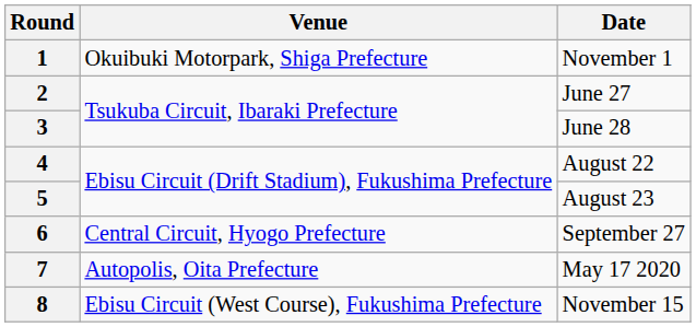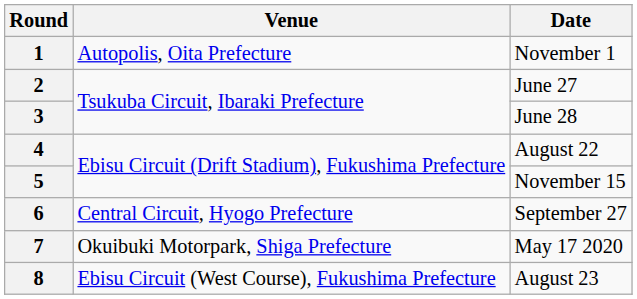 <table class="wikitable">
 <tr>
 <th>Round</th>
 <th>Venue</th>
 <th>Date</th>
 </tr>
 <tr>
 <th>1</th>
-<td>Okuibuki Motorpark, <a href='#'>Shiga Prefecture</a></td>
+<td><a href='#'>Autopolis</a>, <a href='#'>Oita Prefecture</a></td>
 <td>November 1</td>
 </tr>
 <tr>
 <th>2</th>
 <td rowspan="2"><a href='#'>Tsukuba Circuit</a>, <a href='#'>Ibaraki Prefecture</a></td>
 <td>June 27</td>
 </tr>
 <tr>
 <th>3</th>
 <td>June 28</td>
 </tr>
 <tr>
 <th>4</th>
 <td rowspan="2"><a href='#'>Ebisu Circuit (Drift Stadium)</a>, <a href='#'>Fukushima Prefecture</a></td>
 <td>August 22</td>
 </tr>
 <tr>
 <th>5</th>
-<td>August 23</td>
+<td>November 15</td>
 </tr>
 <tr>
 <th>6</th>
 <td><a href='#'>Central Circuit</a>, <a href='#'>Hyogo Prefecture</a></td>
 <td>September 27</td>
 </tr>
 <tr>
 <th>7</th>
-<td><a href='#'>Autopolis</a>, <a href='#'>Oita Prefecture</a></td>
+<td>Okuibuki Motorpark, <a href='#'>Shiga Prefecture</a></td>
 <td>May 17 2020</td>
 </tr>
 <tr>
 <th>8</th>
 <td><a href='#'>Ebisu Circuit</a> (West Course), <a href='#'>Fukushima Prefecture</a></td>
-<td>November 15</td>
+<td>August 23</td>
 </tr>
 </table>
